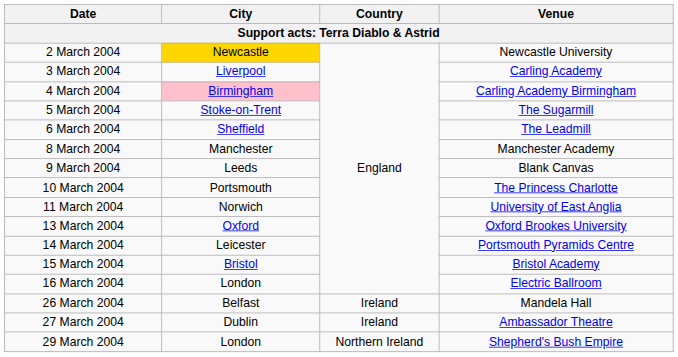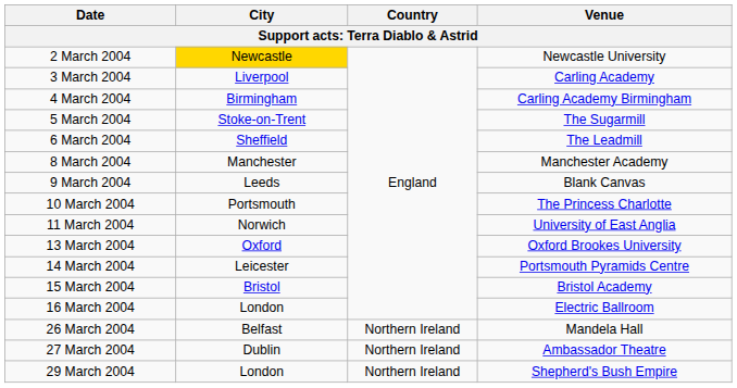 <table class="wikitable" style="text-align:center;">
 <tr>
 <th width="200">Date</th>
 <th width="200">City</th>
 <th width="150">Country</th>
 <th width="300">Venue</th>
 </tr>
 <tr>
 <th colspan="4">Support acts: Terra Diablo & Astrid</th>
 </tr>
 <tr>
 <td>2 March 2004</td>
 <td style="background: gold;">Newcastle</td>
 <td rowspan="13">England</td>
 <td>Newcastle University</td>
 </tr>
 <tr>
 <td>3 March 2004</td>
 <td><a href='#'>Liverpool</a></td>
 <td><a href='#'>Carling Academy</a></td>
 </tr>
 <tr>
 <td>4 March 2004</td>
-<td style="background: pink;"><a href='#'>Birmingham</a></td>
+<td><a href='#'>Birmingham</a></td>
 <td><a href='#'>Carling Academy Birmingham</a></td>
 </tr>
 <tr>
 <td>5 March 2004</td>
 <td><a href='#'>Stoke-on-Trent</a></td>
 <td><a href='#'>The Sugarmill</a></td>
 </tr>
 <tr>
 <td>6 March 2004</td>
 <td><a href='#'>Sheffield</a></td>
 <td><a href='#'>The Leadmill</a></td>
 </tr>
 <tr>
 <td>8 March 2004</td>
 <td>Manchester</td>
 <td>Manchester Academy</td>
 </tr>
 <tr>
 <td>9 March 2004</td>
 <td>Leeds</td>
 <td>Blank Canvas</td>
 </tr>
 <tr>
 <td>10 March 2004</td>
 <td>Portsmouth</td>
 <td><a href='#'>The Princess Charlotte</a></td>
 </tr>
 <tr>
 <td>11 March 2004</td>
 <td>Norwich</td>
 <td><a href='#'>University of East Anglia</a></td>
 </tr>
 <tr>
 <td>13 March 2004</td>
 <td><a href='#'>Oxford</a></td>
 <td><a href='#'>Oxford Brookes University</a></td>
 </tr>
 <tr>
 <td>14 March 2004</td>
 <td>Leicester</td>
 <td><a href='#'>Portsmouth Pyramids Centre</a></td>
 </tr>
 <tr>
 <td>15 March 2004</td>
 <td><a href='#'>Bristol</a></td>
 <td><a href='#'>Bristol Academy</a></td>
 </tr>
 <tr>
 <td>16 March 2004</td>
 <td>London</td>
 <td><a href='#'>Electric Ballroom</a></td>
 </tr>
 <tr>
 <td>26 March 2004</td>
 <td>Belfast</td>
-<td>Ireland</td>
+<td>Northern Ireland</td>
 <td>Mandela Hall</td>
 </tr>
 <tr>
 <td>27 March 2004</td>
 <td>Dublin</td>
-<td>Ireland</td>
+<td>Northern Ireland</td>
 <td><a href='#'>Ambassador Theatre</a></td>
 </tr>
 <tr>
 <td>29 March 2004</td>
 <td>London</td>
 <td>Northern Ireland</td>
 <td><a href='#'>Shepherd's Bush Empire</a></td>
 </tr>
 </table>
